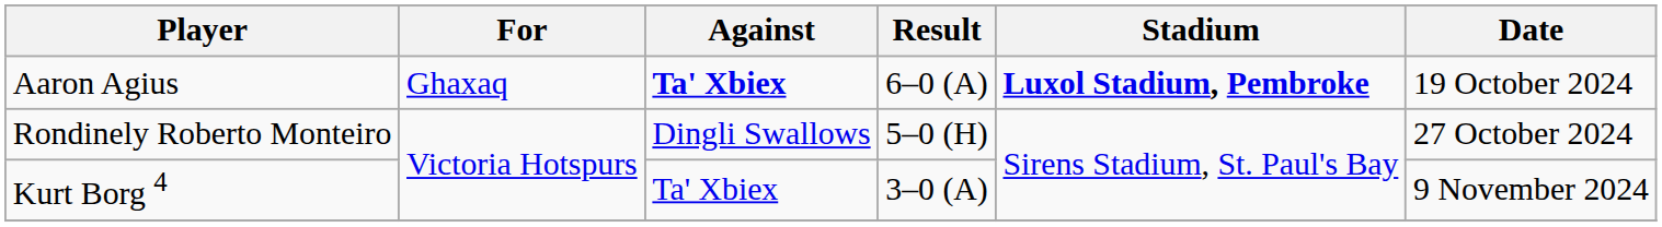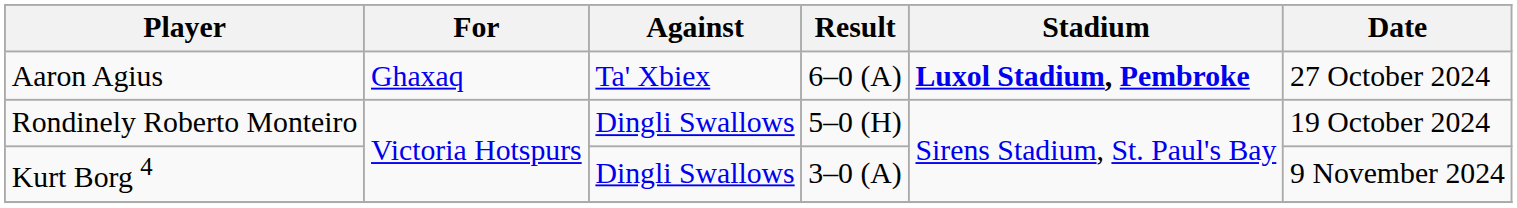 <table class="wikitable">
 <tr>
 <th>Player</th>
 <th>For</th>
 <th>Against</th>
 <th>Result</th>
 <th>Stadium</th>
 <th>Date</th>
 </tr>
 <tr>
 <td> Aaron Agius</td>
 <td><a href='#'>Ghaxaq</a></td>
-<td><strong><a href='#'>Ta' Xbiex</a></strong></td>
+<td><a href='#'>Ta' Xbiex</a></td>
 <td align="center">6–0 (A)</td>
 <td><strong><a href='#'>Luxol Stadium</a>, <a href='#'>Pembroke</a></strong></td>
-<td>19 October 2024</td>
+<td>27 October 2024</td>
 </tr>
 <tr>
 <td> Rondinely Roberto Monteiro</td>
 <td rowspan="2"><a href='#'>Victoria Hotspurs</a></td>
 <td><a href='#'>Dingli Swallows</a></td>
 <td align="center">5–0 (H)</td>
 <td rowspan="2"><a href='#'>Sirens Stadium</a>, <a href='#'>St. Paul's Bay</a></td>
-<td>27 October 2024</td>
+<td>19 October 2024</td>
 </tr>
 <tr>
 <td> Kurt Borg <sup>4</sup></td>
-<td><a href='#'>Ta' Xbiex</a></td>
+<td><a href='#'>Dingli Swallows</a></td>
 <td align="center">3–0 (A)</td>
 <td>9 November 2024</td>
 </tr>
 <tr>
 </tr>
 </table>
